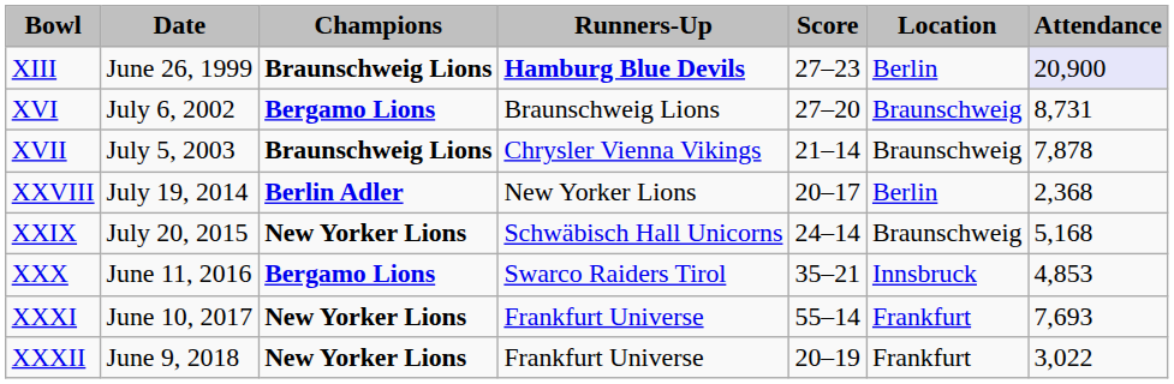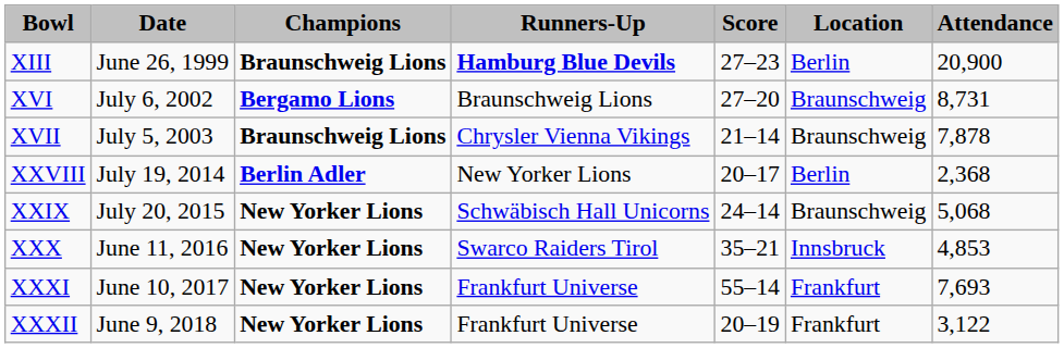 <table class="wikitable">
 <tr style="text-align:center; font-weight:bold; background:silver">
 <td>Bowl</td>
 <td>Date</td>
 <td>Champions</td>
 <td>Runners-Up</td>
 <td>Score</td>
 <td>Location</td>
 <td>Attendance</td>
 </tr>
 <tr>
 <td><a href='#'>XIII</a></td>
 <td>June 26, 1999</td>
 <td><strong>Braunschweig Lions</strong></td>
 <td><strong><a href='#'>Hamburg Blue Devils</a></strong></td>
 <td>27–23</td>
 <td><a href='#'>Berlin</a></td>
-<td style="background: lavender;">20,900</td>
+<td>20,900</td>
 </tr>
 <tr>
 <td><a href='#'>XVI</a></td>
 <td>July 6, 2002</td>
 <td><strong><a href='#'>Bergamo Lions</a></strong></td>
 <td> Braunschweig Lions</td>
 <td>27–20</td>
 <td><a href='#'>Braunschweig</a></td>
 <td>8,731</td>
 </tr>
 <tr>
 <td><a href='#'>XVII</a></td>
 <td>July 5, 2003</td>
 <td><strong>Braunschweig Lions</strong></td>
 <td><a href='#'>Chrysler Vienna Vikings</a></td>
 <td>21–14</td>
 <td>Braunschweig</td>
 <td>7,878</td>
 </tr>
 <tr>
 <td><a href='#'>XXVIII</a></td>
 <td>July 19, 2014</td>
 <td><strong><a href='#'>Berlin Adler</a></strong></td>
 <td> New Yorker Lions</td>
 <td>20–17</td>
 <td><a href='#'>Berlin</a></td>
 <td>2,368</td>
 </tr>
 <tr>
 <td><a href='#'>XXIX</a></td>
 <td>July 20, 2015</td>
 <td><strong>New Yorker Lions</strong></td>
 <td><a href='#'>Schwäbisch Hall Unicorns</a></td>
 <td>24–14</td>
 <td>Braunschweig</td>
-<td>5,168</td>
+<td>5,068</td>
 </tr>
 <tr>
 <td><a href='#'>XXX</a></td>
 <td>June 11, 2016</td>
-<td><strong><a href='#'>Bergamo Lions</a></strong></td>
+<td><strong>New Yorker Lions</strong></td>
 <td><a href='#'>Swarco Raiders Tirol</a></td>
 <td>35–21</td>
 <td><a href='#'>Innsbruck</a></td>
 <td>4,853</td>
 </tr>
 <tr>
 <td><a href='#'>XXXI</a></td>
 <td>June 10, 2017</td>
 <td><strong>New Yorker Lions</strong></td>
 <td><a href='#'>Frankfurt Universe</a></td>
 <td>55–14</td>
 <td><a href='#'>Frankfurt</a></td>
 <td>7,693</td>
 </tr>
 <tr>
 <td><a href='#'>XXXII</a></td>
 <td>June 9, 2018</td>
 <td><strong>New Yorker Lions</strong></td>
 <td>Frankfurt Universe</td>
 <td>20–19</td>
 <td>Frankfurt</td>
-<td>3,022</td>
+<td>3,122</td>
 </tr>
 </table>
